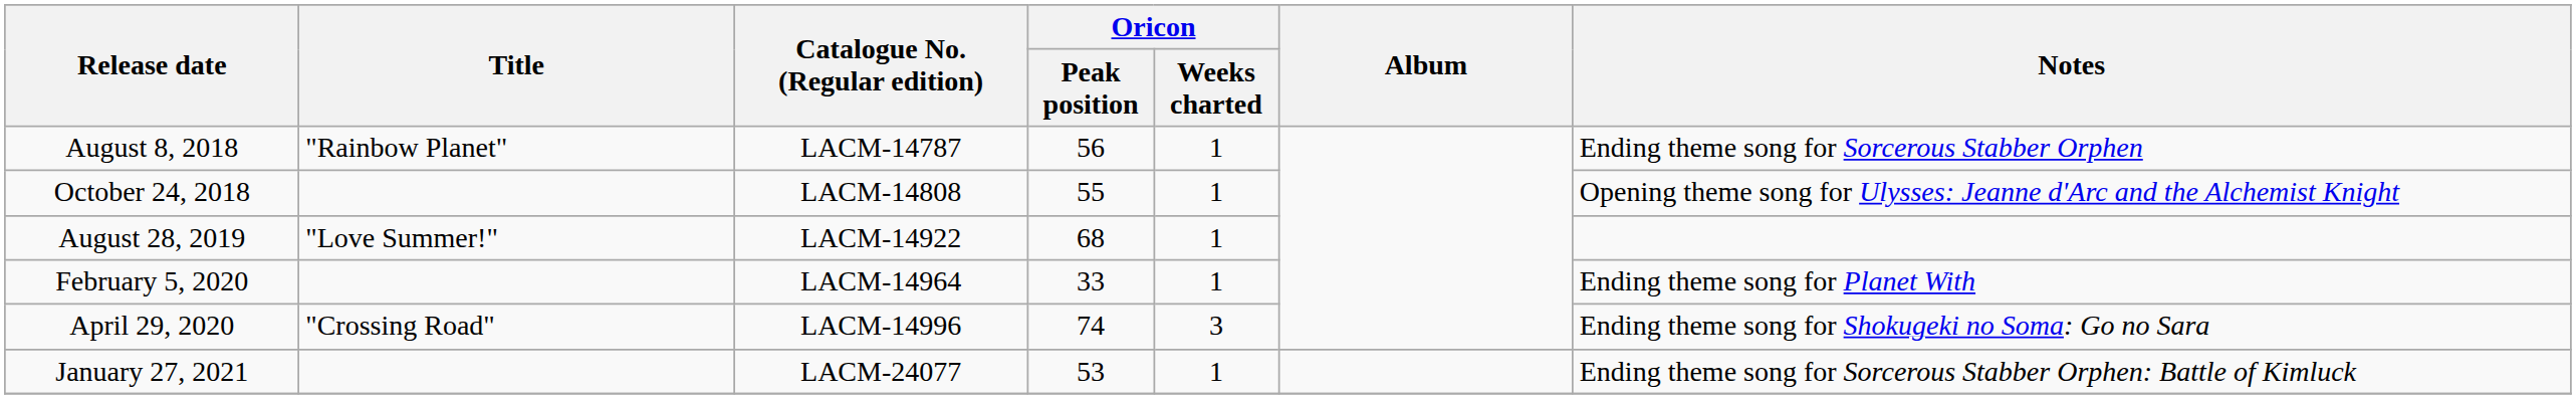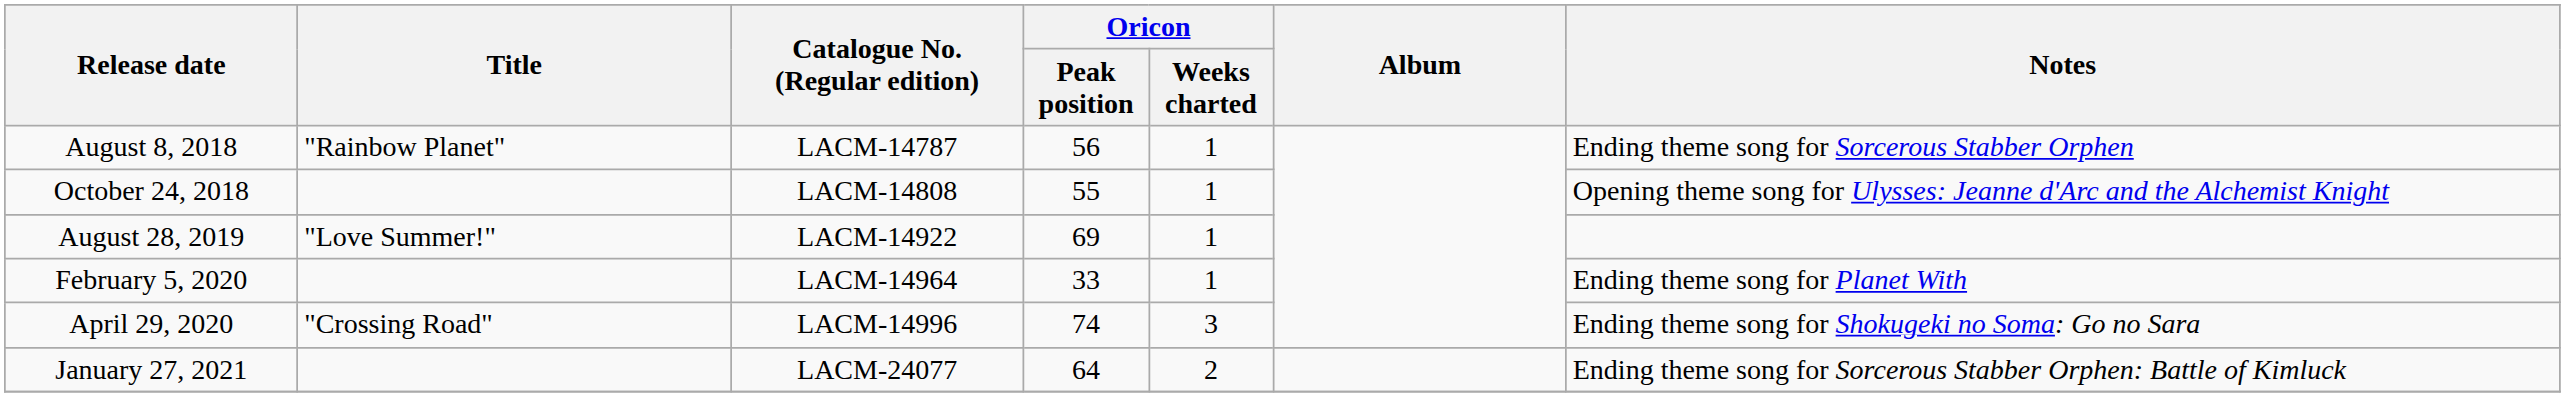 <table class="wikitable plainrowheaders" style="text-align:center">
 <tr>
 <th rowspan=2; style="width:10em;">Release date</th>
 <th rowspan=2; style="width:15em;">Title</th>
 <th rowspan=2; style="width:10em;">Catalogue No.<br>(Regular edition)</th>
 <th colspan=2; style="width:8em;"><a href='#'>Oricon</a></th>
 <th rowspan=2; style="width:10em;">Album</th>
 <th rowspan=2; style="width:35em;">Notes</th>
 </tr>
 <tr>
 <th style="width:4em;">Peak<br>position</th>
 <th style="width:4em;">Weeks<br>charted</th>
 </tr>
 <tr>
 <td>August 8, 2018</td>
 <td align=left>"Rainbow Planet"</td>
 <td>LACM-14787</td>
 <td>56</td>
 <td>1</td>
 <td rowspan="5"></td>
 <td align=left>Ending theme song for <em><a href='#'>Sorcerous Stabber Orphen</a></em></td>
 </tr>
 <tr>
 <td>October 24, 2018</td>
 <td align=left></td>
 <td>LACM-14808</td>
 <td>55</td>
 <td>1</td>
 <td align=left>Opening theme song for <em><a href='#'>Ulysses: Jeanne d'Arc and the Alchemist Knight</a></em></td>
 </tr>
 <tr>
 <td>August 28, 2019</td>
 <td align=left>"Love Summer!"</td>
 <td>LACM-14922</td>
-<td>68</td>
+<td>69</td>
 <td>1</td>
 <td></td>
 </tr>
 <tr>
 <td>February 5, 2020</td>
 <td align=left></td>
 <td>LACM-14964</td>
 <td>33</td>
 <td>1</td>
 <td align=left>Ending theme song for <em><a href='#'>Planet With</a></em></td>
 </tr>
 <tr>
 <td>April 29, 2020</td>
 <td align=left>"Crossing Road"</td>
 <td>LACM-14996</td>
 <td>74</td>
 <td>3</td>
 <td align=left>Ending theme song for <em><a href='#'>Shokugeki no Soma</a>: Go no Sara</em></td>
 </tr>
 <tr>
 <td>January 27, 2021</td>
 <td align=left></td>
 <td>LACM-24077</td>
-<td>53</td>
-<td>1</td>
+<td>64</td>
+<td>2</td>
 <td></td>
 <td align=left>Ending theme song for <em>Sorcerous Stabber Orphen: Battle of Kimluck</em></td>
 </tr>
 <tr>
 </tr>
 </table>
